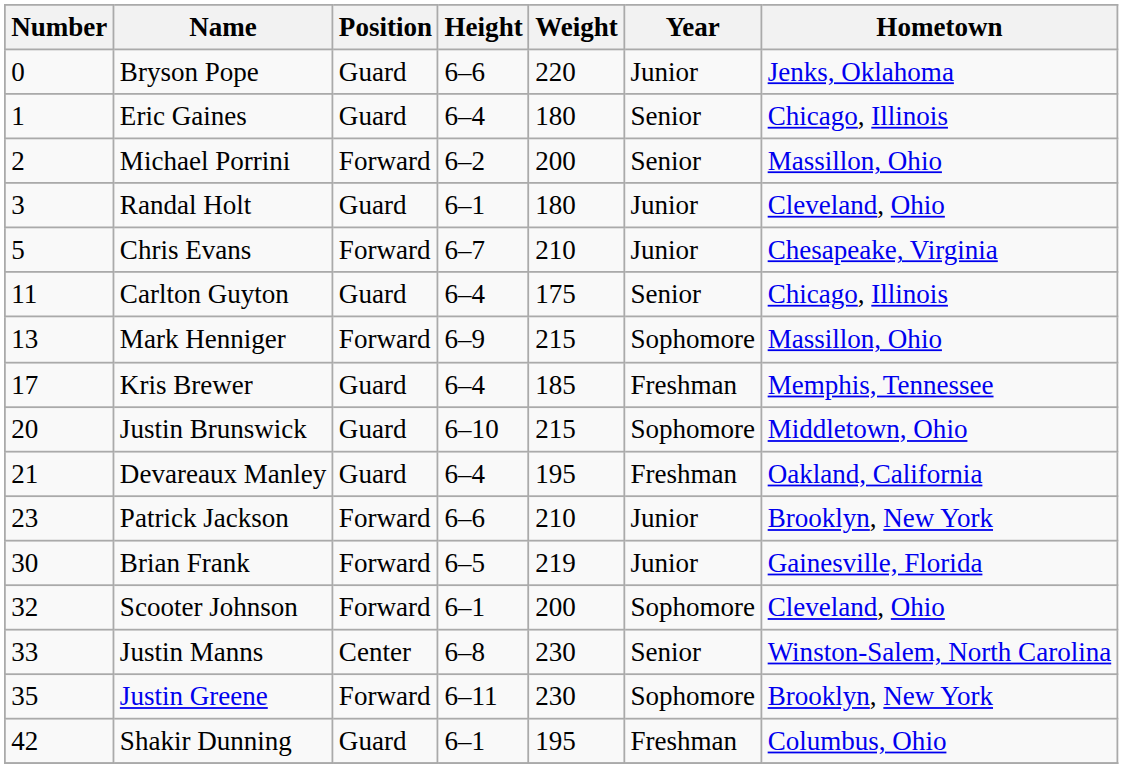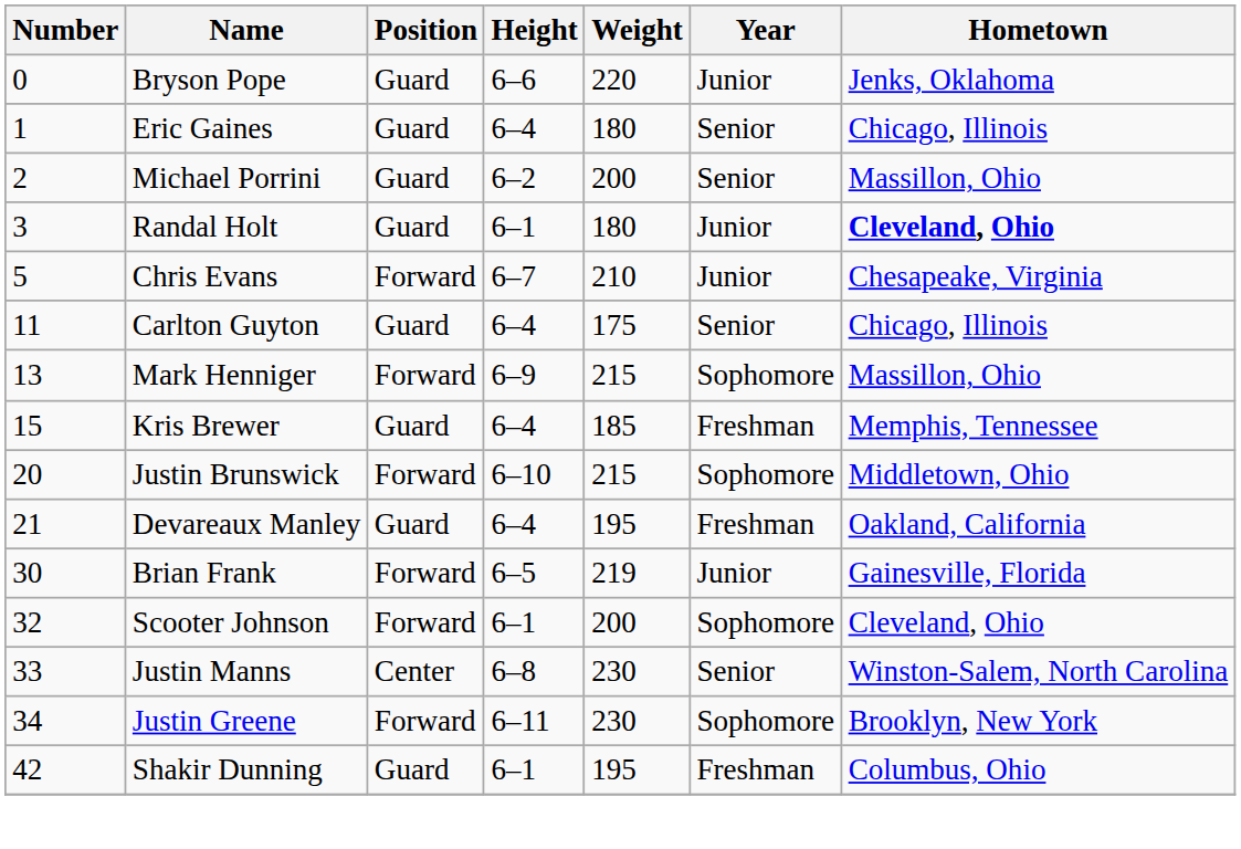 <table class="wikitable" style="font-size: 95%;">
 <tr>
 <th>Number</th>
 <th>Name</th>
 <th>Position</th>
 <th>Height</th>
 <th>Weight</th>
 <th>Year</th>
 <th>Hometown</th>
 </tr>
 <tr>
 <td>0</td>
 <td>Bryson Pope</td>
 <td>Guard</td>
 <td>6–6</td>
 <td>220</td>
 <td>Junior</td>
 <td><a href='#'>Jenks, Oklahoma</a></td>
 </tr>
 <tr>
 <td>1</td>
 <td>Eric Gaines</td>
 <td>Guard</td>
 <td>6–4</td>
 <td>180</td>
 <td>Senior</td>
 <td><a href='#'>Chicago</a>, <a href='#'>Illinois</a></td>
 </tr>
 <tr>
 <td>2</td>
 <td>Michael Porrini</td>
-<td>Forward</td>
+<td>Guard</td>
 <td>6–2</td>
 <td>200</td>
 <td>Senior</td>
 <td><a href='#'>Massillon, Ohio</a></td>
 </tr>
 <tr>
 <td>3</td>
 <td>Randal Holt</td>
 <td>Guard</td>
 <td>6–1</td>
 <td>180</td>
 <td>Junior</td>
-<td><a href='#'>Cleveland</a>, <a href='#'>Ohio</a></td>
+<td><strong><a href='#'>Cleveland</a>, <a href='#'>Ohio</a></strong></td>
 </tr>
 <tr>
 <td>5</td>
 <td>Chris Evans</td>
 <td>Forward</td>
 <td>6–7</td>
 <td>210</td>
 <td>Junior</td>
 <td><a href='#'>Chesapeake, Virginia</a></td>
 </tr>
 <tr>
 <td>11</td>
 <td>Carlton Guyton</td>
 <td>Guard</td>
 <td>6–4</td>
 <td>175</td>
 <td>Senior</td>
 <td><a href='#'>Chicago</a>, <a href='#'>Illinois</a></td>
 </tr>
 <tr>
 <td>13</td>
 <td>Mark Henniger</td>
 <td>Forward</td>
 <td>6–9</td>
 <td>215</td>
 <td>Sophomore</td>
 <td><a href='#'>Massillon, Ohio</a></td>
 </tr>
 <tr>
-<td>17</td>
+<td>15</td>
 <td>Kris Brewer</td>
 <td>Guard</td>
 <td>6–4</td>
 <td>185</td>
 <td>Freshman</td>
 <td><a href='#'>Memphis, Tennessee</a></td>
 </tr>
 <tr>
 <td>20</td>
 <td>Justin Brunswick</td>
-<td>Guard</td>
+<td>Forward</td>
 <td>6–10</td>
 <td>215</td>
 <td>Sophomore</td>
 <td><a href='#'>Middletown, Ohio</a></td>
 </tr>
 <tr>
 <td>21</td>
 <td>Devareaux Manley</td>
 <td>Guard</td>
 <td>6–4</td>
 <td>195</td>
 <td>Freshman</td>
 <td><a href='#'>Oakland, California</a></td>
-</tr>
-<tr>
-<td>23</td>
-<td>Patrick Jackson</td>
-<td>Forward</td>
-<td>6–6</td>
-<td>210</td>
-<td>Junior</td>
-<td><a href='#'>Brooklyn</a>, <a href='#'>New York</a></td>
 </tr>
 <tr>
 <td>30</td>
 <td>Brian Frank</td>
 <td>Forward</td>
 <td>6–5</td>
 <td>219</td>
 <td>Junior</td>
 <td><a href='#'>Gainesville, Florida</a></td>
 </tr>
 <tr>
 <td>32</td>
 <td>Scooter Johnson</td>
 <td>Forward</td>
 <td>6–1</td>
 <td>200</td>
 <td>Sophomore</td>
 <td><a href='#'>Cleveland</a>, <a href='#'>Ohio</a></td>
 </tr>
 <tr>
 <td>33</td>
 <td>Justin Manns</td>
 <td>Center</td>
 <td>6–8</td>
 <td>230</td>
 <td>Senior</td>
 <td><a href='#'>Winston-Salem, North Carolina</a></td>
 </tr>
 <tr>
-<td>35</td>
+<td>34</td>
 <td><a href='#'>Justin Greene</a></td>
 <td>Forward</td>
 <td>6–11</td>
 <td>230</td>
 <td>Sophomore</td>
 <td><a href='#'>Brooklyn</a>, <a href='#'>New York</a></td>
 </tr>
 <tr>
 <td>42</td>
 <td>Shakir Dunning</td>
 <td>Guard</td>
 <td>6–1</td>
 <td>195</td>
 <td>Freshman</td>
 <td><a href='#'>Columbus, Ohio</a></td>
 </tr>
 <tr>
 </tr>
 </table>
